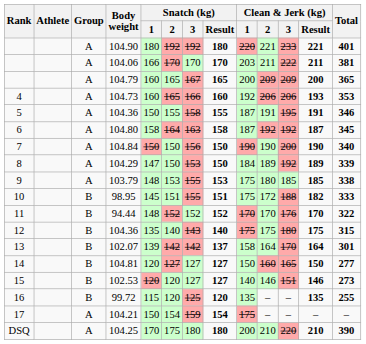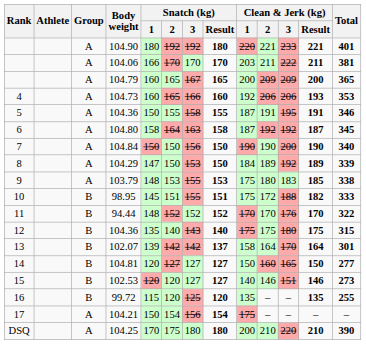 <table class="wikitable sortable" style="text-align:center;">
 <tr>
 <th rowspan="2">Rank</th>
 <th rowspan="2">Athlete</th>
 <th rowspan="2">Group</th>
 <th rowspan="2">Body<br>weight</th>
 <th colspan="4">Snatch (kg)</th>
 <th colspan="4">Clean & Jerk (kg)</th>
 <th rowspan="2">Total</th>
 </tr>
 <tr>
 <th>1</th>
 <th>2</th>
 <th>3</th>
 <th>Result</th>
 <th>1</th>
 <th>2</th>
 <th>3</th>
 <th>Result</th>
 </tr>
 <tr>
 <td></td>
 <td align="left"></td>
 <td>A</td>
 <td>104.90</td>
 <td bgcolor="ccffcc">180</td>
 <td bgcolor="ffaaaa"><s>192</s></td>
 <td bgcolor="ffaaaa"><s>192</s></td>
 <td><strong>180</strong></td>
 <td bgcolor="ffaaaa"><s>220</s></td>
 <td bgcolor="ccffcc">221</td>
 <td bgcolor="ffaaaa"><s>233</s></td>
 <td><strong>221</strong></td>
 <td><strong>401</strong></td>
 </tr>
 <tr>
 <td></td>
 <td align="left"></td>
 <td>A</td>
 <td>104.06</td>
 <td bgcolor="ccffcc">166</td>
 <td bgcolor="ffaaaa"><s>170</s></td>
 <td bgcolor="ccffcc">170</td>
 <td><strong>170</strong></td>
 <td bgcolor="ccffcc">203</td>
 <td bgcolor="ccffcc">211</td>
 <td bgcolor="ffaaaa"><s>222</s></td>
 <td><strong>211</strong></td>
 <td><strong>381</strong></td>
 </tr>
 <tr>
 <td></td>
 <td align="left"></td>
 <td>A</td>
 <td>104.79</td>
 <td bgcolor="ccffcc">160</td>
 <td bgcolor="ccffcc">165</td>
 <td bgcolor="ffaaaa"><s>167</s></td>
 <td><strong>165</strong></td>
 <td bgcolor="ccffcc">200</td>
 <td bgcolor="ffaaaa"><s>209</s></td>
 <td bgcolor="ffaaaa"><s>209</s></td>
 <td><strong>200</strong></td>
 <td><strong>365</strong></td>
 </tr>
 <tr>
 <td>4</td>
 <td align="left"></td>
 <td>A</td>
 <td>104.73</td>
 <td bgcolor="ccffcc">160</td>
 <td bgcolor="ffaaaa"><s>165</s></td>
 <td bgcolor="ffaaaa"><s>166</s></td>
 <td><strong>160</strong></td>
 <td bgcolor="ccffcc">192</td>
 <td bgcolor="ffaaaa"><s>206</s></td>
 <td bgcolor="ffaaaa"><s>206</s></td>
 <td><strong>193</strong></td>
 <td><strong>353</strong></td>
 </tr>
 <tr>
 <td>5</td>
 <td align="left"></td>
 <td>A</td>
 <td>104.36</td>
 <td bgcolor="ccffcc">150</td>
 <td bgcolor="ccffcc">155</td>
 <td bgcolor="ffaaaa"><s>158</s></td>
 <td><strong>155</strong></td>
 <td bgcolor="ccffcc">187</td>
 <td bgcolor="ccffcc">191</td>
 <td bgcolor="ffaaaa"><s>195</s></td>
 <td><strong>191</strong></td>
 <td><strong>346</strong></td>
 </tr>
 <tr>
 <td>6</td>
 <td align="left"></td>
 <td>A</td>
 <td>104.80</td>
 <td bgcolor="ccffcc">158</td>
 <td bgcolor="ffaaaa"><s>164</s></td>
 <td bgcolor="ffaaaa"><s>163</s></td>
 <td><strong>158</strong></td>
 <td bgcolor="ccffcc">187</td>
 <td bgcolor="ffaaaa"><s>192</s></td>
 <td bgcolor="ffaaaa"><s>192</s></td>
 <td><strong>187</strong></td>
 <td><strong>345</strong></td>
 </tr>
 <tr>
 <td>7</td>
 <td align="left"></td>
 <td>A</td>
 <td>104.84</td>
 <td bgcolor="ffaaaa"><s>150</s></td>
 <td bgcolor="ccffcc">150</td>
 <td bgcolor="ffaaaa"><s>156</s></td>
 <td><strong>150</strong></td>
 <td bgcolor="ffaaaa"><s>190</s></td>
 <td bgcolor="ccffcc">190</td>
 <td bgcolor="ffaaaa"><s>200</s></td>
 <td><strong>190</strong></td>
 <td><strong>340</strong></td>
 </tr>
 <tr>
 <td>8</td>
 <td align="left"></td>
 <td>A</td>
 <td>104.29</td>
 <td bgcolor="ccffcc">147</td>
 <td bgcolor="ccffcc">150</td>
 <td bgcolor="ffaaaa"><s>153</s></td>
 <td><strong>150</strong></td>
 <td bgcolor="ccffcc">184</td>
 <td bgcolor="ccffcc">189</td>
 <td bgcolor="ffaaaa"><s>192</s></td>
 <td><strong>189</strong></td>
 <td><strong>339</strong></td>
 </tr>
 <tr>
 <td>9</td>
 <td align="left"></td>
 <td>A</td>
 <td>103.79</td>
 <td bgcolor="ccffcc">148</td>
 <td bgcolor="ccffcc">153</td>
 <td bgcolor="ffaaaa"><s>155</s></td>
 <td><strong>153</strong></td>
 <td bgcolor="ccffcc">175</td>
 <td bgcolor="ccffcc">180</td>
-<td bgcolor="ccffcc">185</td>
+<td bgcolor="ccffcc">183</td>
 <td><strong>185</strong></td>
 <td><strong>338</strong></td>
 </tr>
 <tr>
 <td>10</td>
 <td align="left"></td>
 <td>B</td>
 <td>98.95</td>
 <td bgcolor="ccffcc">145</td>
 <td bgcolor="ccffcc">151</td>
 <td bgcolor="ffaaaa"><s>155</s></td>
 <td><strong>151</strong></td>
 <td bgcolor="ccffcc">175</td>
 <td bgcolor="ccffcc">172</td>
 <td bgcolor="ffaaaa"><s>188</s></td>
 <td><strong>182</strong></td>
 <td><strong>333</strong></td>
 </tr>
 <tr>
 <td>11</td>
 <td align="left"></td>
 <td>B</td>
 <td>94.44</td>
 <td bgcolor="ccffcc">148</td>
 <td bgcolor="ffaaaa"><s>152</s></td>
 <td bgcolor="ccffcc">152</td>
 <td><strong>152</strong></td>
 <td bgcolor="ffaaaa"><s>170</s></td>
 <td bgcolor="ccffcc">170</td>
 <td bgcolor="ffaaaa"><s>176</s></td>
 <td><strong>170</strong></td>
 <td><strong>322</strong></td>
 </tr>
 <tr>
 <td>12</td>
 <td align="left"></td>
 <td>B</td>
 <td>104.36</td>
 <td bgcolor="ccffcc">135</td>
 <td bgcolor="ccffcc">140</td>
 <td bgcolor="ffaaaa"><s>143</s></td>
 <td><strong>140</strong></td>
 <td bgcolor="ffaaaa"><s>175</s></td>
 <td bgcolor="ccffcc">175</td>
 <td bgcolor="ffaaaa"><s>180</s></td>
 <td><strong>175</strong></td>
 <td><strong>315</strong></td>
 </tr>
 <tr>
 <td>13</td>
 <td align="left"></td>
 <td>B</td>
 <td>102.07</td>
 <td bgcolor="ccffcc">139</td>
 <td bgcolor="ffaaaa"><s>142</s></td>
 <td bgcolor="ffaaaa"><s>142</s></td>
 <td><strong>137</strong></td>
 <td bgcolor="ccffcc">158</td>
 <td bgcolor="ccffcc">164</td>
 <td bgcolor="ffaaaa"><s>170</s></td>
 <td><strong>164</strong></td>
 <td><strong>301</strong></td>
 </tr>
 <tr>
 <td>14</td>
 <td align="left"></td>
 <td>B</td>
 <td>104.81</td>
 <td bgcolor="ccffcc">120</td>
 <td bgcolor="ffaaaa"><s>127</s></td>
 <td bgcolor="ccffcc">127</td>
 <td><strong>127</strong></td>
 <td bgcolor="ccffcc">150</td>
 <td bgcolor="ffaaaa"><s>160</s></td>
 <td bgcolor="ffaaaa"><s>165</s></td>
 <td><strong>150</strong></td>
 <td><strong>277</strong></td>
 </tr>
 <tr>
 <td>15</td>
 <td align="left"></td>
 <td>B</td>
 <td>102.53</td>
 <td bgcolor="ffaaaa"><s>120</s></td>
 <td bgcolor="ccffcc">120</td>
 <td bgcolor="ccffcc">127</td>
 <td><strong>127</strong></td>
 <td bgcolor="ccffcc">140</td>
 <td bgcolor="ccffcc">146</td>
 <td bgcolor="ffaaaa"><s>151</s></td>
 <td><strong>146</strong></td>
 <td><strong>273</strong></td>
 </tr>
 <tr>
 <td>16</td>
 <td align="left"></td>
 <td>B</td>
 <td>99.72</td>
 <td bgcolor="ccffcc">115</td>
 <td bgcolor="ccffcc">120</td>
 <td bgcolor="ffaaaa"><s>125</s></td>
 <td><strong>120</strong></td>
 <td bgcolor="ccffcc">135</td>
 <td>–</td>
 <td>–</td>
 <td><strong>135</strong></td>
 <td><strong>255</strong></td>
 </tr>
 <tr>
 <td>17</td>
 <td align="left"></td>
 <td>A</td>
 <td>104.21</td>
 <td bgcolor="ccffcc">150</td>
 <td bgcolor="ccffcc">154</td>
-<td bgcolor="ffaaaa"><s>159</s></td>
+<td bgcolor="ffaaaa"><s>156</s></td>
 <td><strong>154</strong></td>
 <td bgcolor="ffaaaa"><s>175</s></td>
 <td>–</td>
 <td>–</td>
 <td>–</td>
 <td>–</td>
 </tr>
 <tr>
 <td>DSQ</td>
 <td align="left"></td>
 <td>A</td>
 <td>104.25</td>
 <td bgcolor="ccffcc">170</td>
 <td bgcolor="ccffcc">175</td>
 <td bgcolor="ccffcc">180</td>
 <td><strong>180</strong></td>
 <td bgcolor="ccffcc">200</td>
 <td bgcolor="ccffcc">210</td>
 <td bgcolor="ffaaaa"><s>220</s></td>
 <td><strong>210</strong></td>
 <td><strong>390</strong></td>
 </tr>
 </table>
